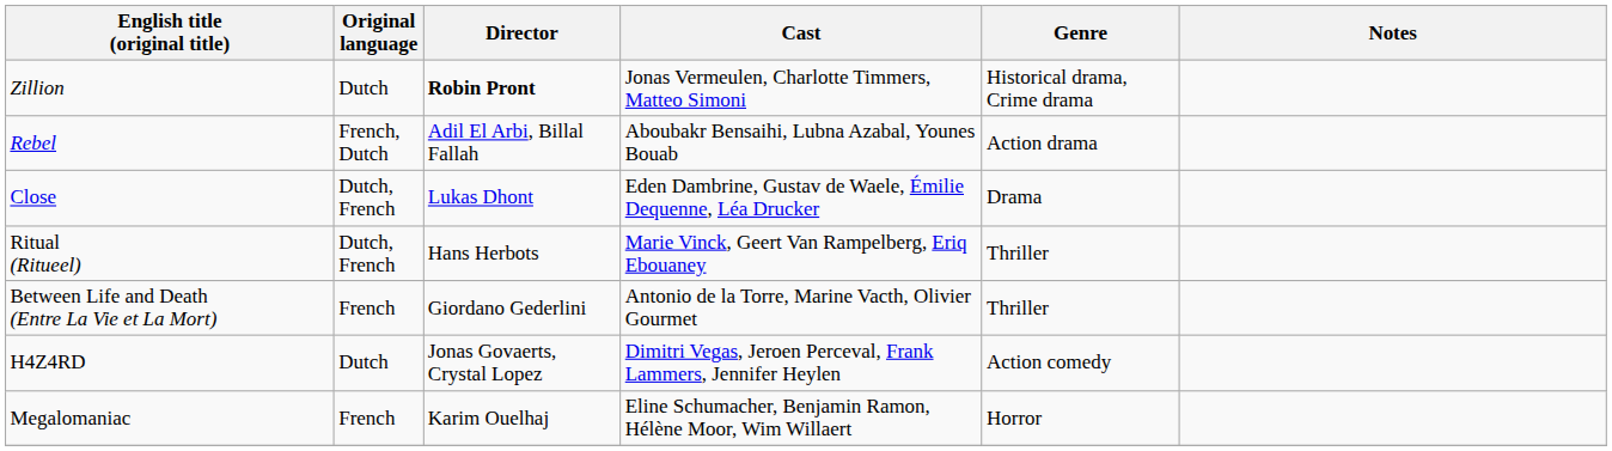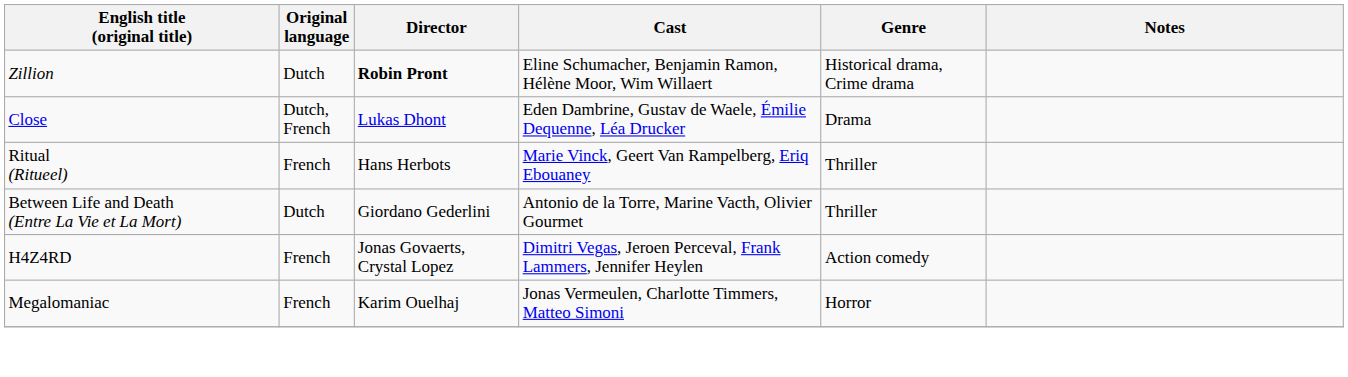 <table class="wikitable" width= "100%">
 <tr>
 <th width=20%>English title <br> (original title)</th>
 <th width=5%>Original language</th>
 <th width=12%>Director</th>
 <th width=22%>Cast</th>
 <th width=12%>Genre</th>
 <th width=26%>Notes</th>
 </tr>
 <tr>
 <td><em>Zillion</em></td>
 <td>Dutch</td>
 <td><strong>Robin Pront</strong></td>
-<td>Jonas Vermeulen, Charlotte Timmers, <a href='#'>Matteo Simoni</a></td>
+<td>Eline Schumacher, Benjamin Ramon, Hélène Moor, Wim Willaert</td>
 <td>Historical drama, Crime drama</td>
-<td></td>
-</tr>
-<tr>
-<td><em><a href='#'>Rebel</a></td>
-<td>French, Dutch</td>
-<td><a href='#'>Adil El Arbi</a>, Billal Fallah</td>
-<td>Aboubakr Bensaihi, Lubna Azabal, Younes Bouab</td>
-<td>Action drama</td>
 <td></td>
 </tr>
 <tr>
 <td></em><a href='#'>Close</a><em></td>
 <td>Dutch, French</td>
 <td><a href='#'>Lukas Dhont</a></td>
 <td>Eden Dambrine, Gustav de Waele, <a href='#'>Émilie Dequenne</a>, <a href='#'>Léa Drucker</a></td>
 <td>Drama</td>
 <td></td>
 </tr>
 <tr>
 <td></em>Ritual<em> <br> (Ritueel)</td>
-<td>Dutch, French</td>
+<td>French</td>
 <td>Hans Herbots</td>
 <td><a href='#'>Marie Vinck</a>, Geert Van Rampelberg, <a href='#'>Eriq Ebouaney</a></td>
 <td>Thriller</td>
 <td></td>
 </tr>
 <tr>
 <td></em>Between Life and Death<em> <br> (Entre La Vie et La Mort)</td>
-<td>French</td>
+<td>Dutch</td>
 <td>Giordano Gederlini</td>
 <td>Antonio de la Torre, Marine Vacth, Olivier Gourmet</td>
 <td>Thriller</td>
 <td></td>
 </tr>
 <tr>
 <td></em>H4Z4RD<em></td>
-<td>Dutch</td>
+<td>French</td>
 <td>Jonas Govaerts, Crystal Lopez</td>
 <td><a href='#'>Dimitri Vegas</a>, Jeroen Perceval, <a href='#'>Frank Lammers</a>, Jennifer Heylen</td>
 <td>Action comedy</td>
 <td></td>
 </tr>
 <tr>
 <td></em>Megalomaniac<em></td>
 <td>French</td>
 <td>Karim Ouelhaj</td>
-<td>Eline Schumacher, Benjamin Ramon, Hélène Moor, Wim Willaert</td>
+<td>Jonas Vermeulen, Charlotte Timmers, <a href='#'>Matteo Simoni</a></td>
 <td>Horror</td>
 <td></td>
 </tr>
 <tr>
 </tr>
 </table>
